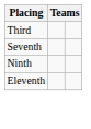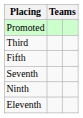 <table class="wikitable">
 <tr>
 <th scope="col">Placing</th>
 <th colspan="2" scope="col">Teams</th>
 </tr>
+<tr style="background-color: #CFC;">
+<td>Promoted</td>
+<td></td>
+<td></td>
+</tr>
 <tr>
 <td>Third</td>
+<td></td>
+<td></td>
+</tr>
+<tr>
+<td>Fifth</td>
 <td></td>
 <td></td>
 </tr>
 <tr>
 <td>Seventh</td>
 <td></td>
 <td></td>
 </tr>
 <tr>
 <td>Ninth</td>
 <td></td>
 <td></td>
 </tr>
 <tr>
 <td>Eleventh</td>
 <td></td>
 <td></td>
 </tr>
 </table>
